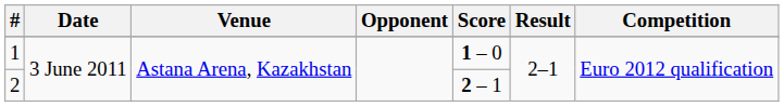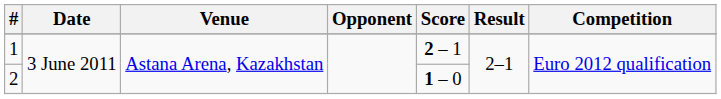 <table class="wikitable" border="1">
 <tr>
 <th>#</th>
 <th>Date</th>
 <th>Venue</th>
 <th>Opponent</th>
 <th>Score</th>
 <th>Result</th>
 <th>Competition</th>
 </tr>
 <tr>
 </tr>
 <tr>
 <td>1</td>
 <td rowspan="2">3 June 2011</td>
 <td rowspan="2"><a href='#'>Astana Arena</a>, <a href='#'>Kazakhstan</a></td>
 <td rowspan="2"></td>
-<td align=center><strong>1</strong> – 0</td>
+<td align=center><strong>2</strong> – 1</td>
 <td rowspan="2" align=center>2–1</td>
 <td rowspan="2"><a href='#'>Euro 2012 qualification</a></td>
 </tr>
 <tr>
 <td>2</td>
-<td align=center><strong>2</strong> – 1</td>
+<td align=center><strong>1</strong> – 0</td>
 </tr>
 </table>
